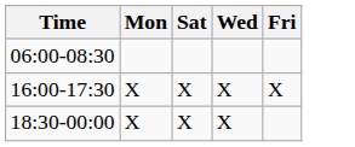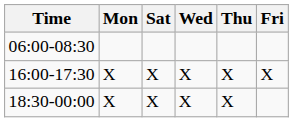 <table class="wikitable">
 <tr>
 <th>Time</th>
 <th>Mon</th>
 <th>Sat</th>
 <th>Wed</th>
+<th>Thu</th>
 <th>Fri</th>
 </tr>
 <tr>
 <td>06:00-08:30</td>
+<td></td>
 <td></td>
 <td></td>
 <td></td>
 <td></td>
 </tr>
 <tr>
 <td>16:00-17:30</td>
 <td>X</td>
 <td>X</td>
 <td>X</td>
 <td>X</td>
+<td>X</td>
 </tr>
 <tr>
 <td>18:30-00:00</td>
 <td>X</td>
 <td>X</td>
 <td>X</td>
+<td>X</td>
 <td></td>
 </tr>
 </table>
